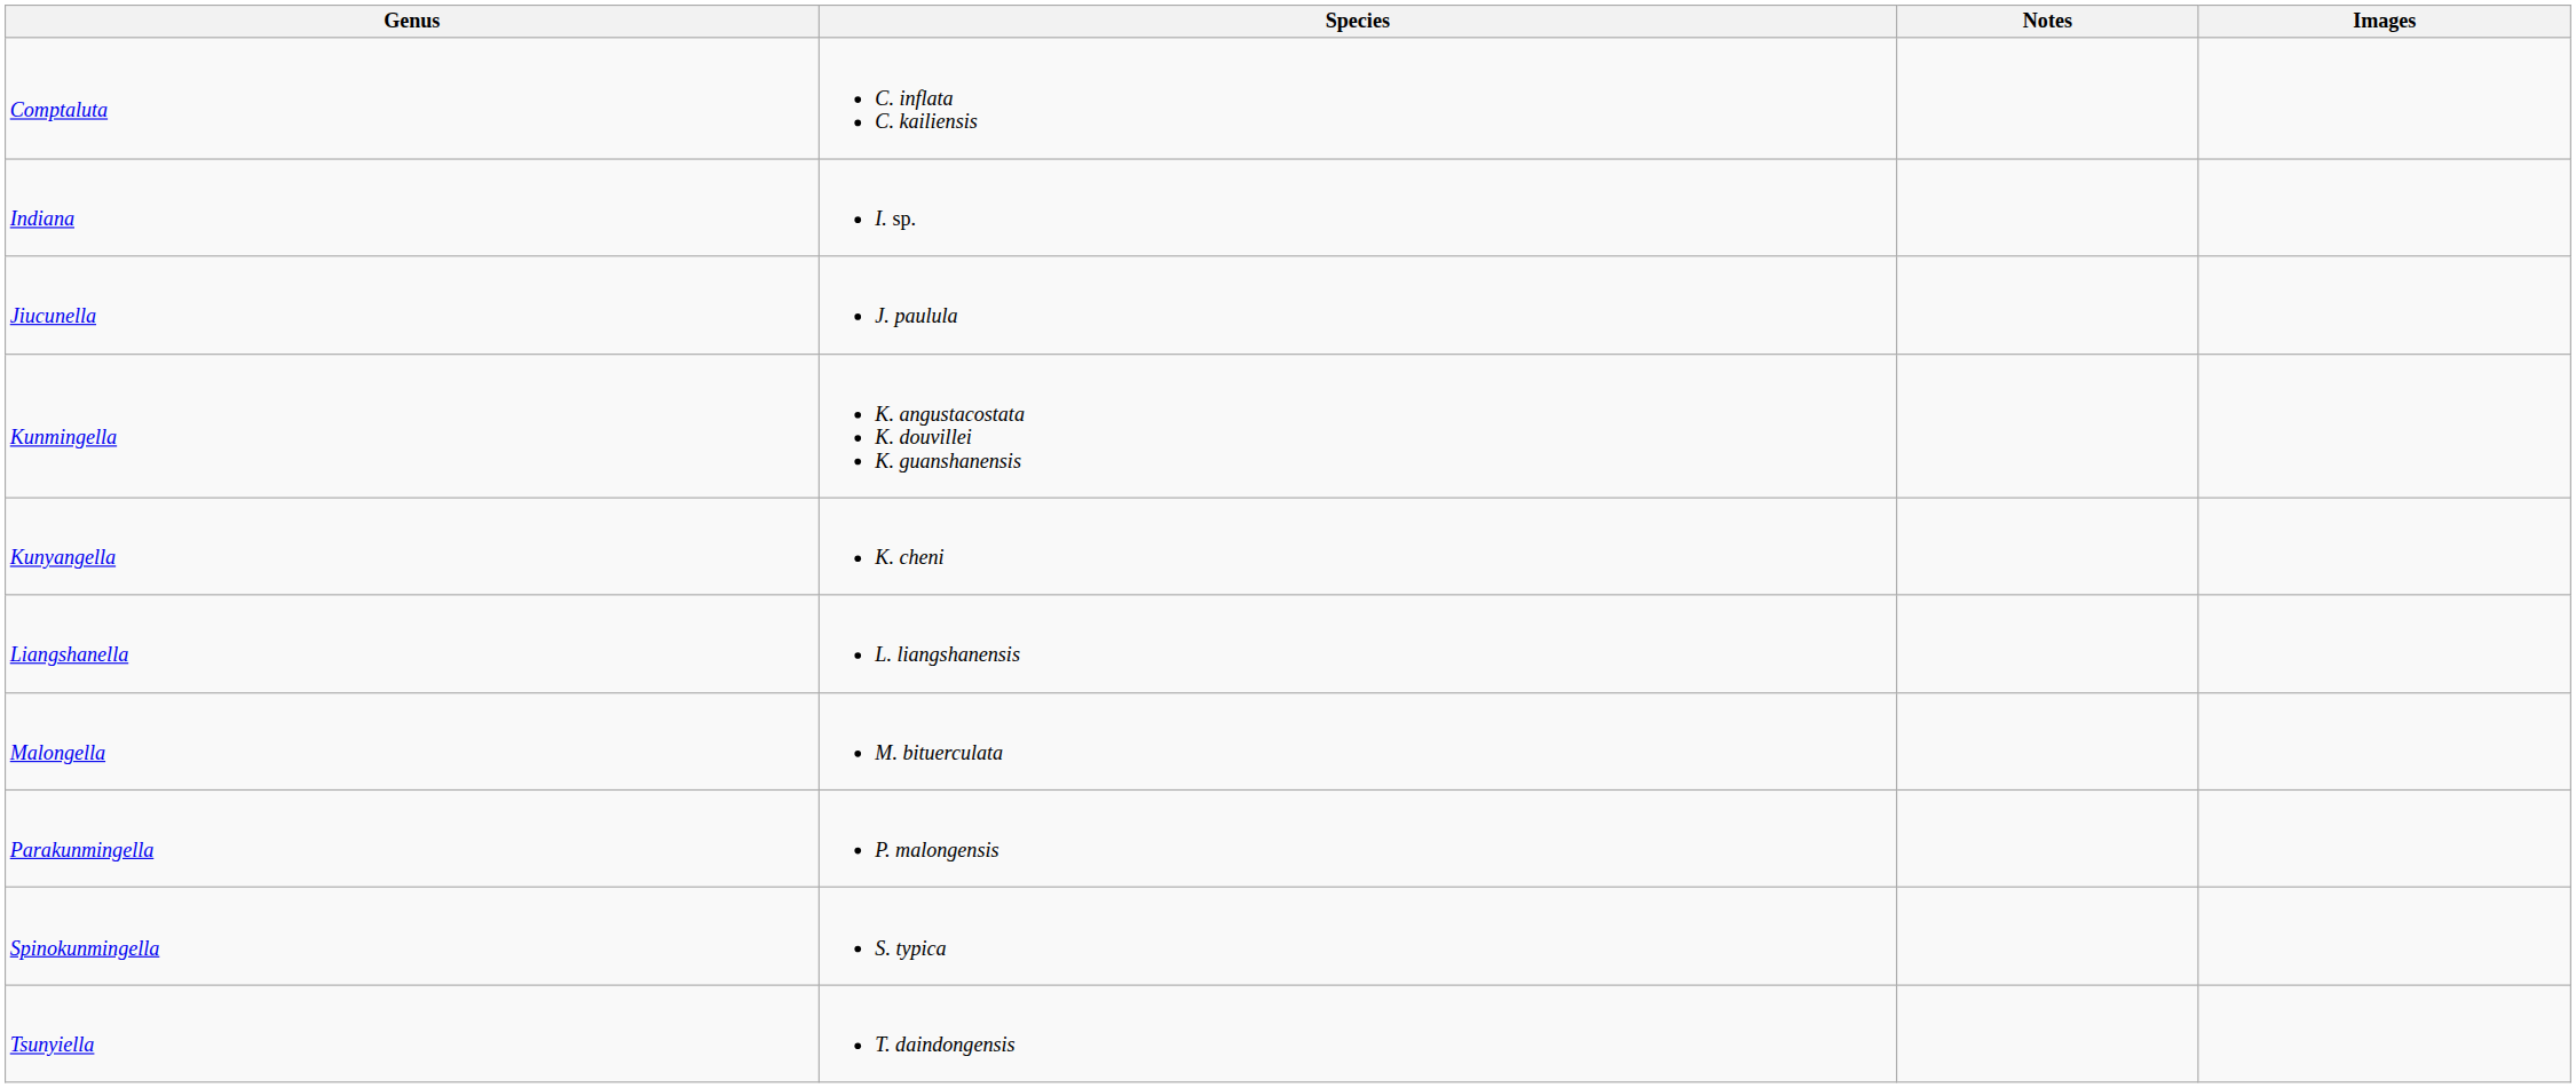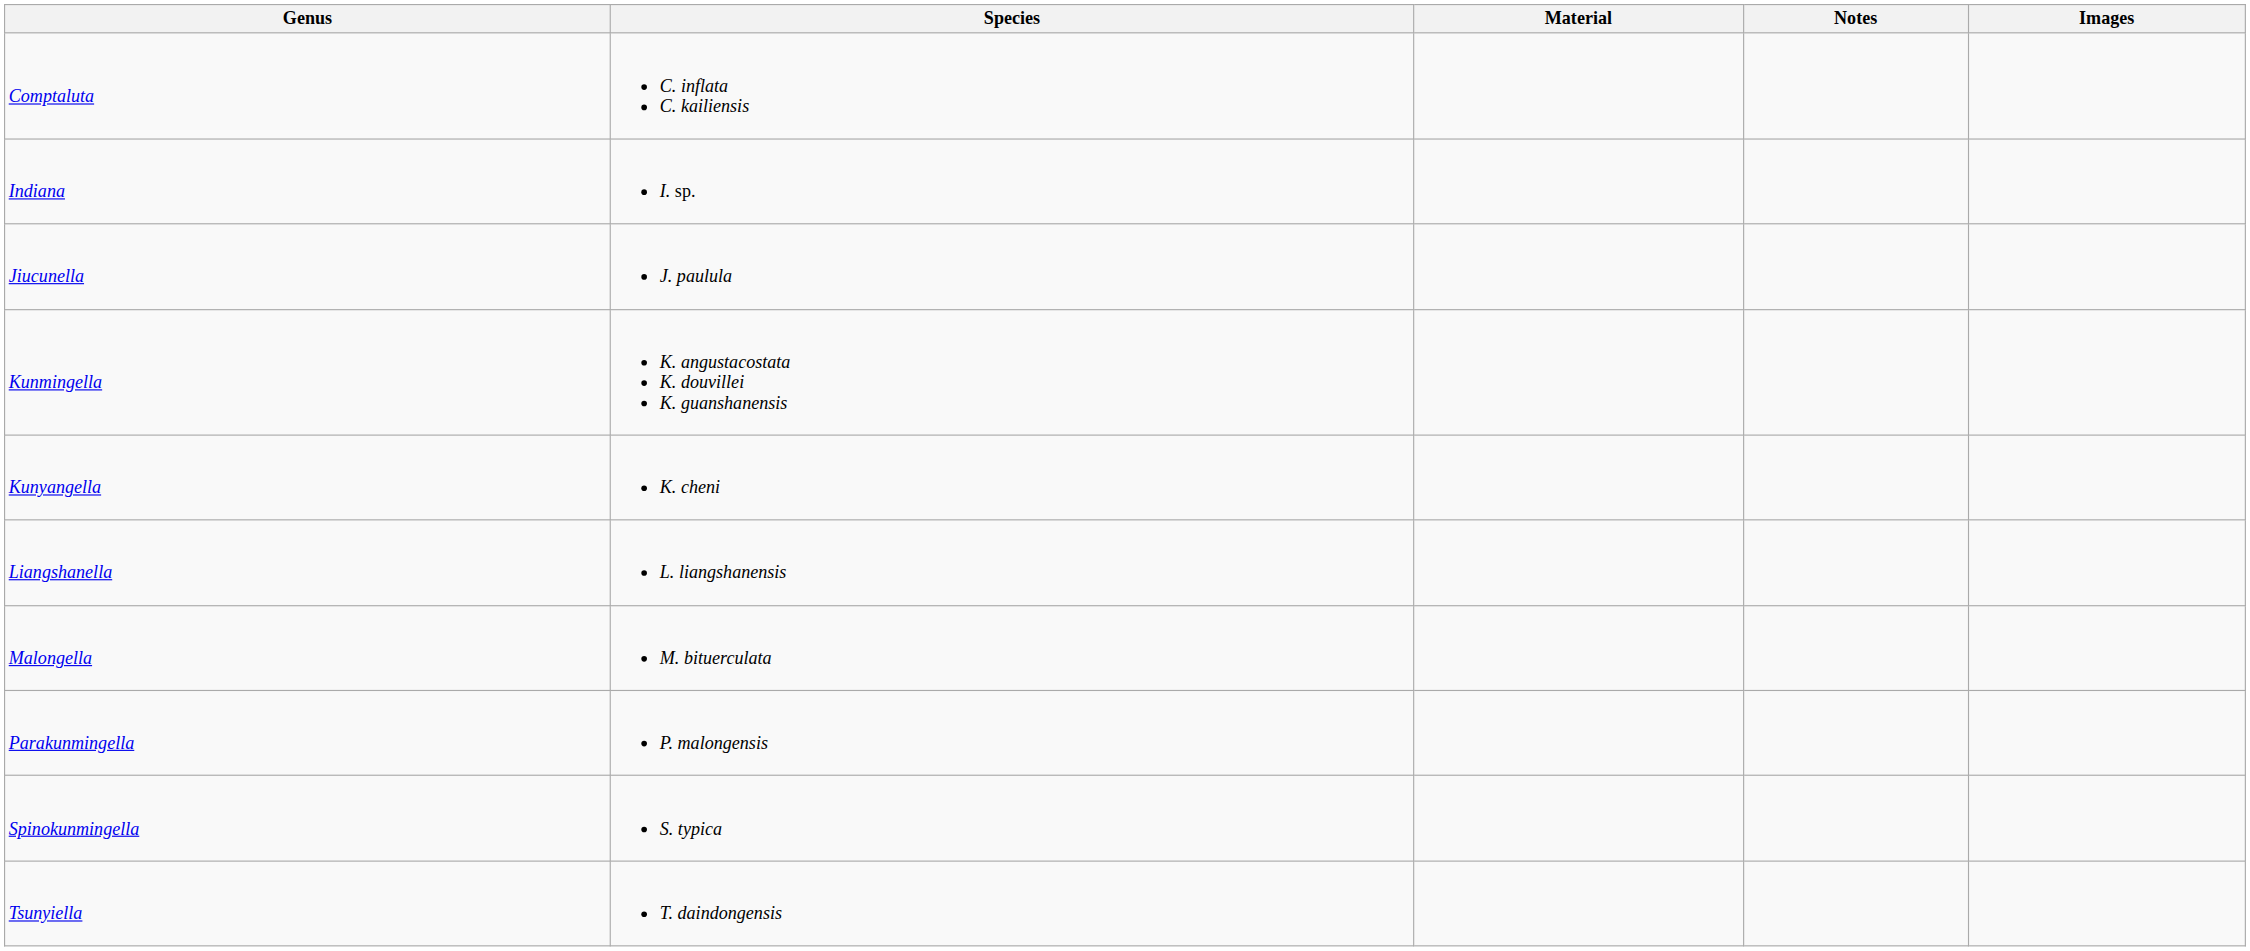 <table class="wikitable" style="margin:auto;width:100%;">
 <tr>
 <th>Genus</th>
 <th>Species</th>
+<th>Material</th>
 <th>Notes</th>
 <th>Images</th>
 </tr>
 <tr>
 <td><br><em><a href='#'>Comptaluta</a></em></td>
 <td><br><ul><li><em>C. inflata</em></li><li><em>C. kailiensis</em></li></ul></td>
 <td></td>
 <td></td>
+<td></td>
 </tr>
 <tr>
 <td><br><em><a href='#'>Indiana</a></em></td>
 <td><br><ul><li><em>I.</em> sp.</li></ul></td>
+<td></td>
 <td></td>
 <td><br></td>
 </tr>
 <tr>
 <td><br><em><a href='#'>Jiucunella</a></em></td>
 <td><br><ul><li><em>J. paulula</em></li></ul></td>
 <td></td>
 <td></td>
+<td></td>
 </tr>
 <tr>
 <td><br><em><a href='#'>Kunmingella</a></em></td>
 <td><br><ul><li><em>K. angustacostata</em></li><li><em>K. douvillei</em></li><li><em>K. guanshanensis</em></li></ul></td>
+<td></td>
 <td></td>
 <td></td>
 </tr>
 <tr>
 <td><br><em><a href='#'>Kunyangella</a></em></td>
 <td><br><ul><li><em>K. cheni</em></li></ul></td>
 <td></td>
 <td></td>
+<td></td>
 </tr>
 <tr>
 <td><br><em><a href='#'>Liangshanella</a></em></td>
 <td><br><ul><li><em>L. liangshanensis</em></li></ul></td>
+<td></td>
 <td></td>
 <td></td>
 </tr>
 <tr>
 <td><br><em><a href='#'>Malongella</a></em></td>
 <td><br><ul><li><em>M. bituerculata</em></li></ul></td>
 <td></td>
 <td></td>
+<td></td>
 </tr>
 <tr>
 <td><br><em><a href='#'>Parakunmingella</a></em></td>
 <td><br><ul><li><em>P. malongensis</em></li></ul></td>
+<td></td>
 <td></td>
 <td></td>
 </tr>
 <tr>
 <td><br><em><a href='#'>Spinokunmingella</a></em></td>
 <td><br><ul><li><em>S. typica</em></li></ul></td>
 <td></td>
 <td></td>
+<td></td>
 </tr>
 <tr>
 <td><br><em><a href='#'>Tsunyiella</a></em></td>
 <td><br><ul><li><em>T. daindongensis</em></li></ul></td>
 <td></td>
 <td></td>
+<td></td>
 </tr>
 </table>
